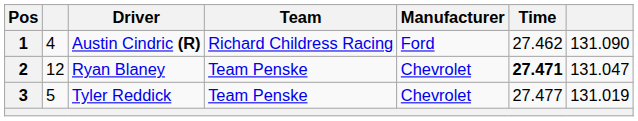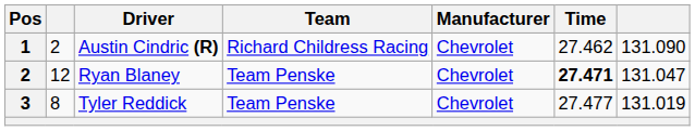 <table class="wikitable" style="font-size:95%">
 <tr>
 <th>Pos</th>
 <th></th>
 <th>Driver</th>
 <th>Team</th>
 <th>Manufacturer</th>
 <th>Time</th>
 <th></th>
 </tr>
 <tr>
 <th>1</th>
-<td>4</td>
+<td>2</td>
 <td><a href='#'>Austin Cindric</a> <strong>(R)</strong></td>
 <td><a href='#'>Richard Childress Racing</a></td>
-<td><a href='#'>Ford</a></td>
+<td><a href='#'>Chevrolet</a></td>
 <td>27.462</td>
 <td>131.090</td>
 </tr>
 <tr>
 <th>2</th>
 <td>12</td>
 <td><a href='#'>Ryan Blaney</a></td>
 <td><a href='#'>Team Penske</a></td>
 <td><a href='#'>Chevrolet</a></td>
 <td><strong>27.471</strong></td>
 <td>131.047</td>
 </tr>
 <tr>
 <th>3</th>
-<td>5</td>
+<td>8</td>
 <td><a href='#'>Tyler Reddick</a></td>
 <td><a href='#'>Team Penske</a></td>
 <td><a href='#'>Chevrolet</a></td>
 <td>27.477</td>
 <td>131.019</td>
 </tr>
 <tr>
 <th colspan="7"></th>
 </tr>
 </table>
